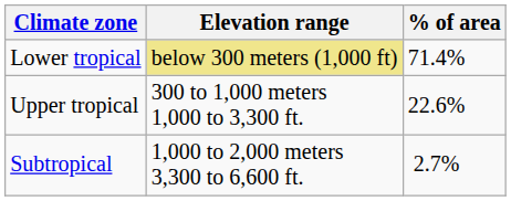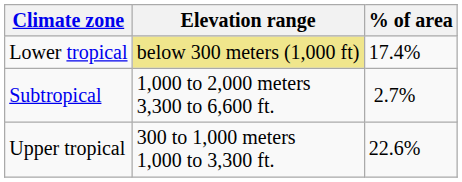 <table class="wikitable">
 <tr>
 <th><a href='#'>Climate zone</a></th>
 <th>Elevation range</th>
 <th>% of area</th>
 </tr>
 <tr>
 <td>Lower <a href='#'>tropical</a></td>
 <td style="background: khaki;">below 300 meters (1,000 ft)</td>
-<td>71.4%</td>
+<td>17.4%</td>
+</tr>
+<tr>
+<td><a href='#'>Subtropical</a></td>
+<td>1,000 to 2,000 meters<br>3,300 to 6,600 ft.</td>
+<td> 2.7%</td>
 </tr>
 <tr>
 <td>Upper tropical</td>
 <td>300 to 1,000 meters<br>1,000 to 3,300 ft.</td>
 <td>22.6%</td>
 </tr>
-<tr>
-<td><a href='#'>Subtropical</a></td>
-<td>1,000 to 2,000 meters<br>3,300 to 6,600 ft.</td>
-<td> 2.7%</td>
-</tr>
 </table>
